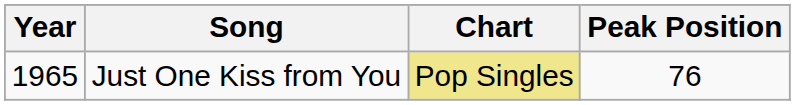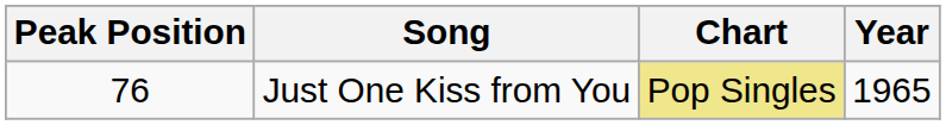 <table class="wikitable">
 <tr>
-<th>Year</th>
+<th>Peak Position</th>
 <th>Song</th>
 <th>Chart</th>
-<th>Peak Position</th>
+<th>Year</th>
 </tr>
 <tr>
-<td>1965</td>
+<td align="center">76</td>
 <td>Just One Kiss from You</td>
 <td style="background: khaki;">Pop Singles</td>
-<td align="center">76</td>
+<td>1965</td>
 </tr>
 </table>
